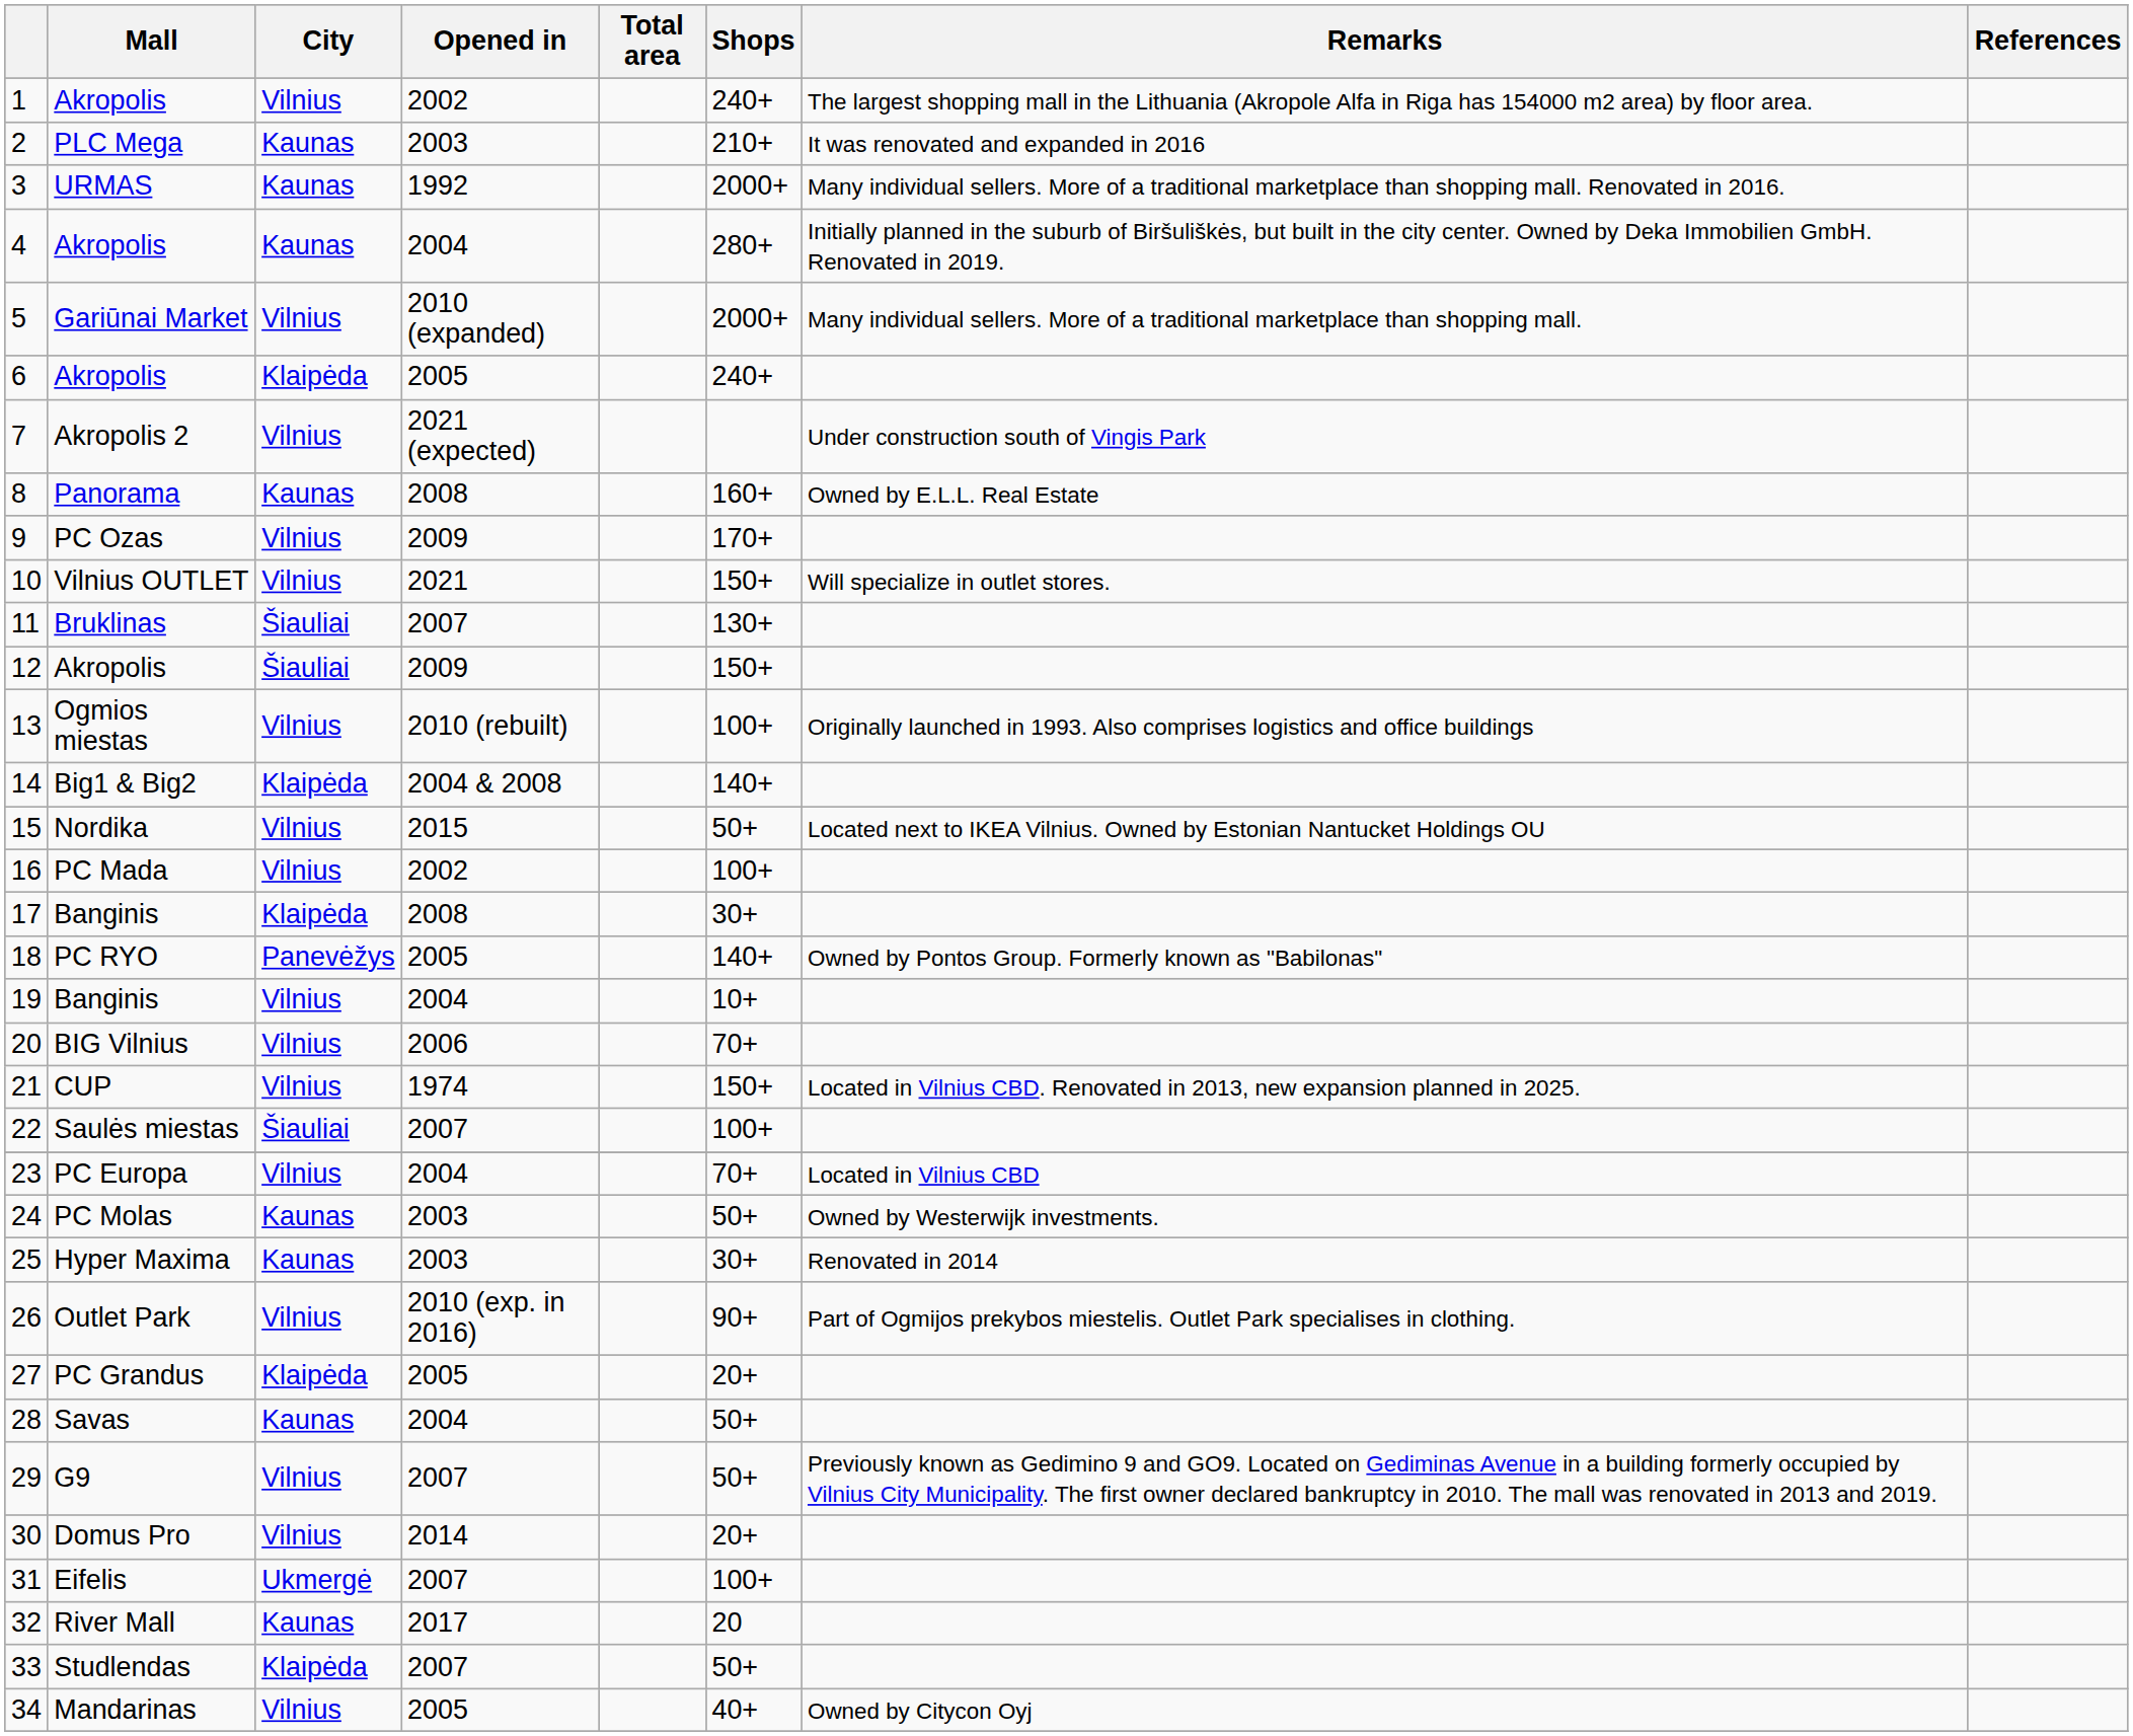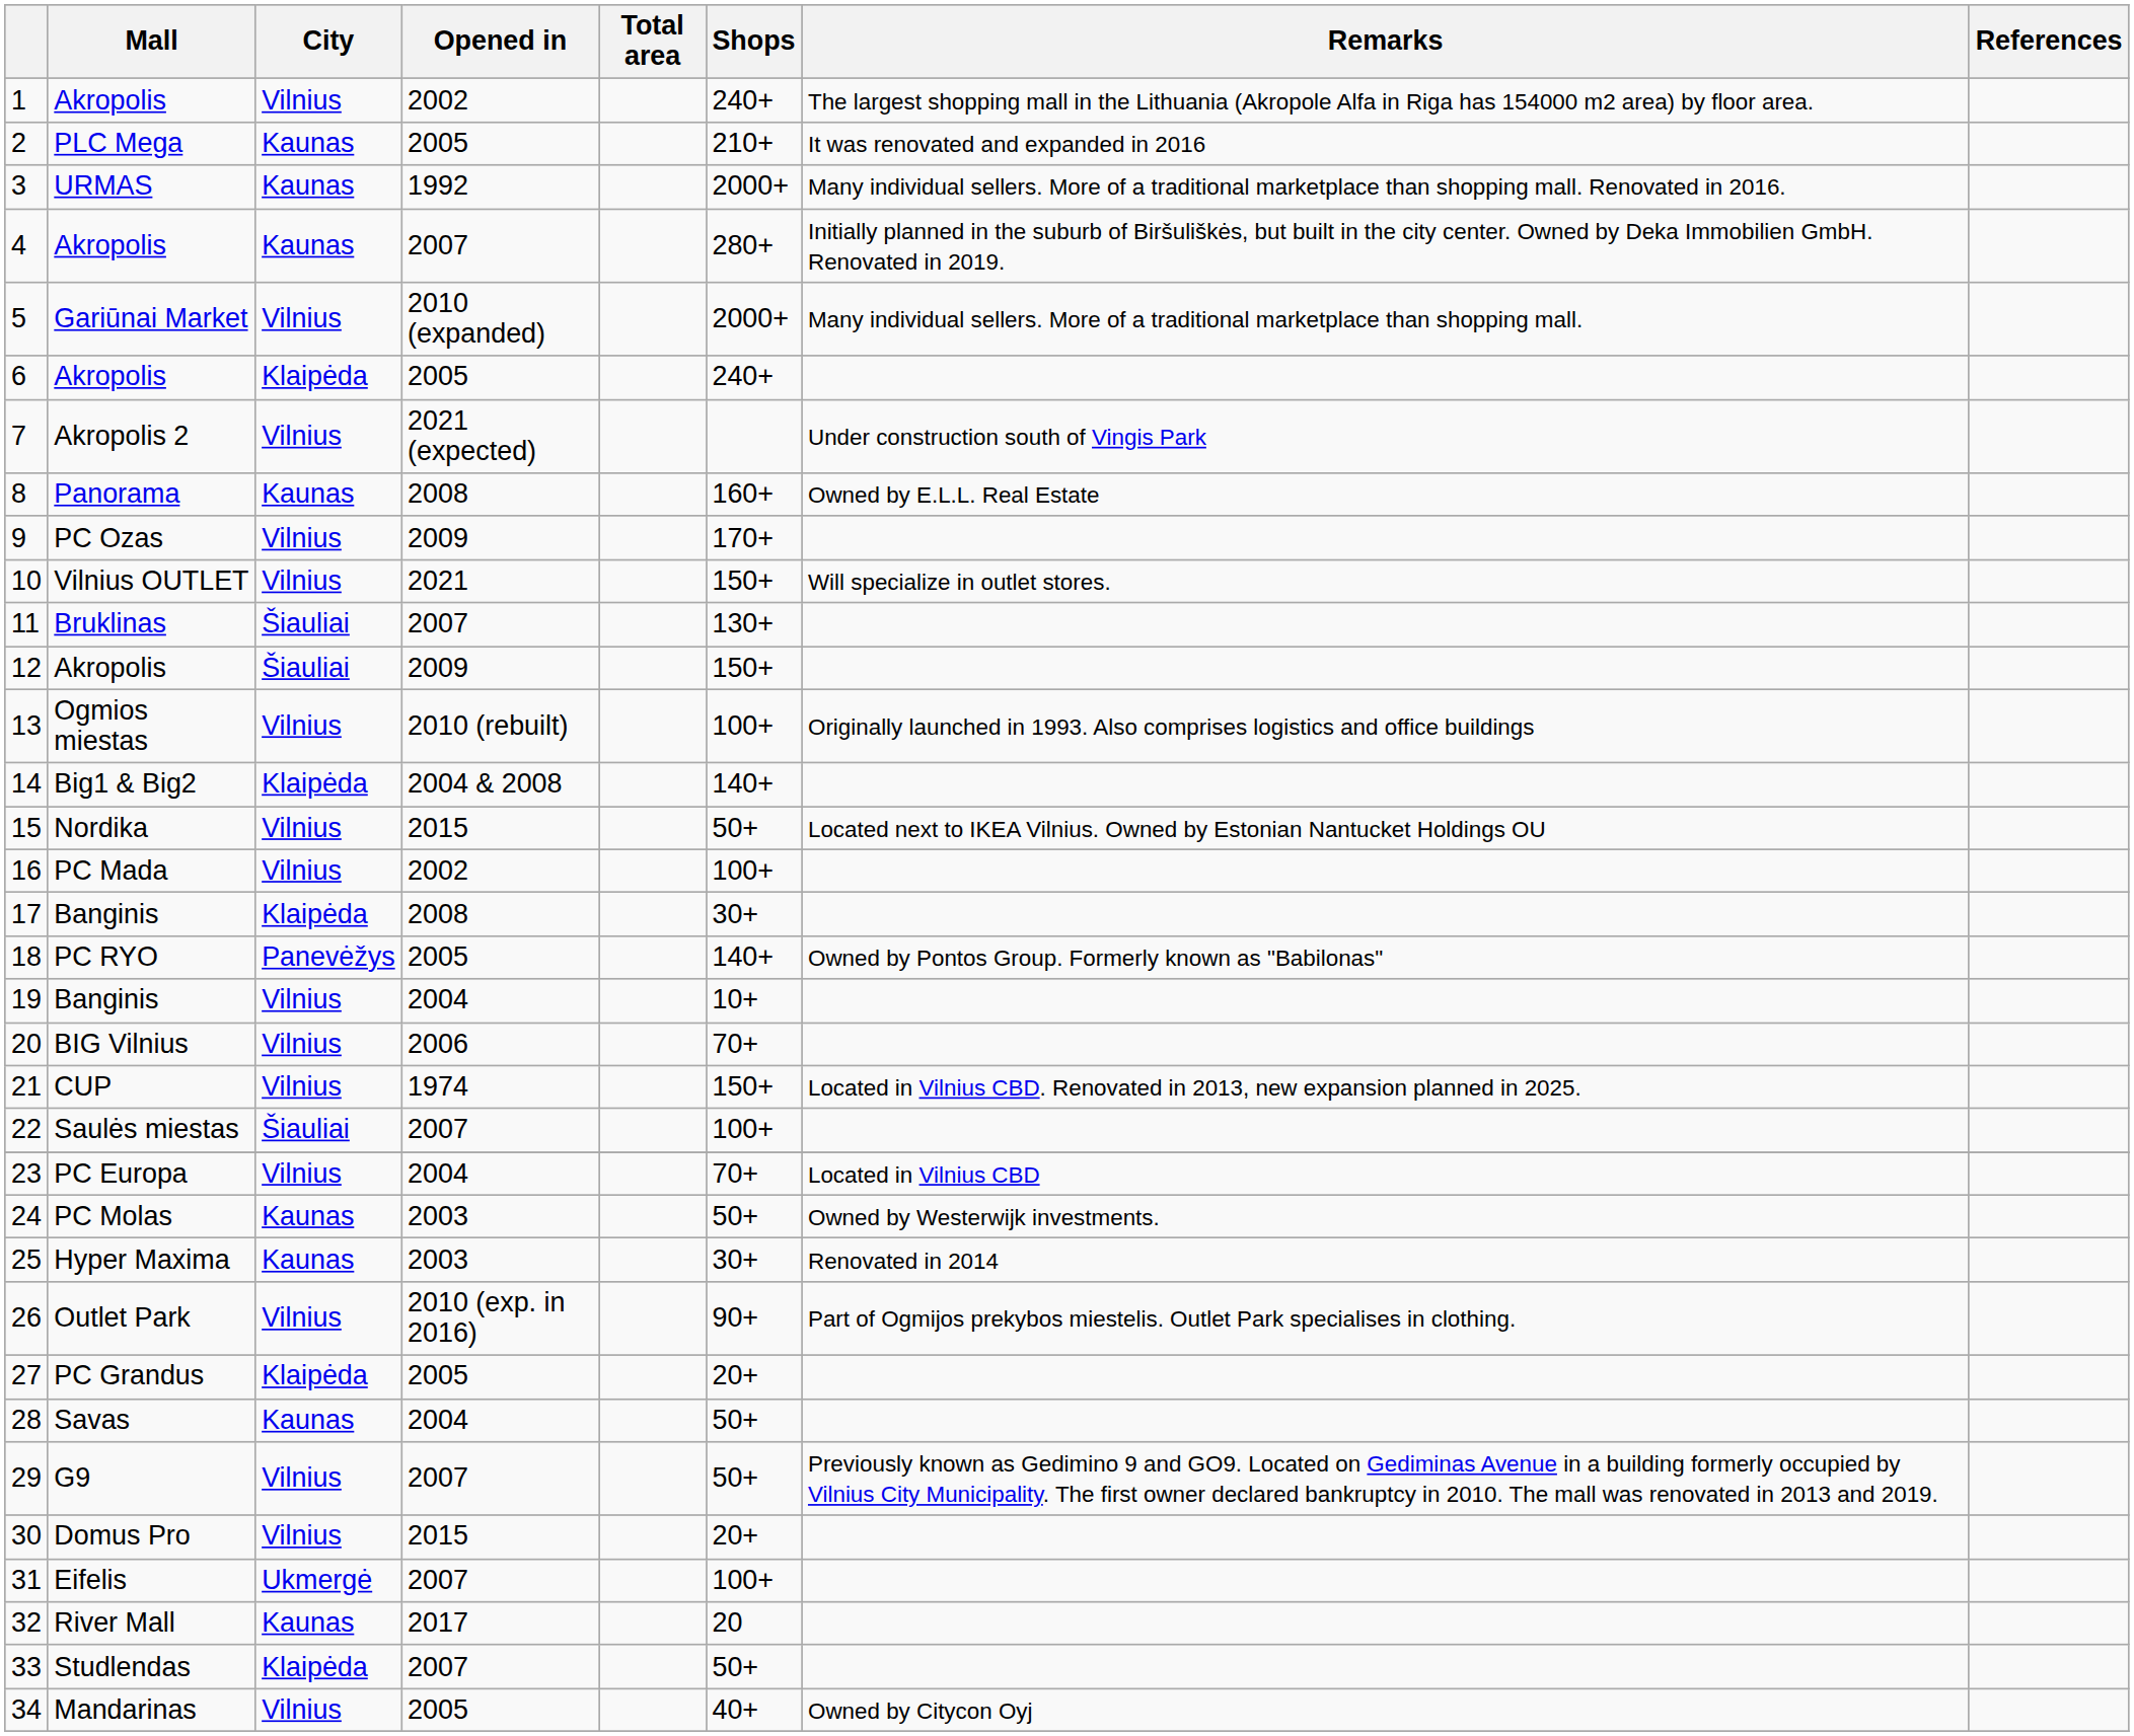 <table class="wikitable sortable">
 <tr>
 <th></th>
 <th>Mall</th>
 <th>City</th>
 <th>Opened in</th>
 <th>Total area</th>
 <th>Shops</th>
 <th class="unsortable">Remarks</th>
 <th class="unsortable">References</th>
 </tr>
 <tr>
 <td>1</td>
 <td><a href='#'>Akropolis</a></td>
 <td><a href='#'>Vilnius</a></td>
 <td>2002</td>
 <td></td>
 <td>240+</td>
 <td><small>The largest shopping mall in the Lithuania (Akropole Alfa in Riga has 154000 m2 area) by floor area.</small></td>
 <td></td>
 </tr>
 <tr>
 <td>2</td>
 <td><a href='#'>PLC Mega</a></td>
 <td><a href='#'>Kaunas</a></td>
-<td>2003</td>
+<td>2005</td>
 <td></td>
 <td>210+</td>
 <td><small>It was renovated and expanded in 2016</small></td>
 <td></td>
 </tr>
 <tr>
 <td>3</td>
 <td><a href='#'>URMAS</a></td>
 <td><a href='#'>Kaunas</a></td>
 <td>1992</td>
 <td></td>
 <td>2000+</td>
 <td><small>Many individual sellers. More of a traditional marketplace than shopping mall. Renovated in 2016.</small></td>
 <td><br></td>
 </tr>
 <tr>
 <td>4</td>
 <td><a href='#'>Akropolis</a></td>
 <td><a href='#'>Kaunas</a></td>
-<td>2004</td>
+<td>2007</td>
 <td></td>
 <td>280+</td>
 <td><small>Initially planned in the suburb of Biršuliškės, but built in the city center. Owned by Deka Immobilien GmbH. Renovated in 2019.</small></td>
 <td></td>
 </tr>
 <tr>
 <td>5</td>
 <td><a href='#'>Gariūnai Market</a></td>
 <td><a href='#'>Vilnius</a></td>
 <td>2010 (expanded)</td>
 <td></td>
 <td>2000+</td>
 <td><small>Many individual sellers. More of a traditional marketplace than shopping mall.</small></td>
 <td></td>
 </tr>
 <tr>
 <td>6</td>
 <td><a href='#'>Akropolis</a></td>
 <td><a href='#'>Klaipėda</a></td>
 <td>2005</td>
 <td></td>
 <td>240+</td>
 <td><small></small></td>
 <td></td>
 </tr>
 <tr>
 <td>7</td>
 <td>Akropolis 2</td>
 <td><a href='#'>Vilnius</a></td>
 <td>2021 (expected)</td>
 <td></td>
 <td></td>
 <td><small>Under construction south of <a href='#'>Vingis Park</a></small></td>
 <td></td>
 </tr>
 <tr>
 <td>8</td>
 <td><a href='#'>Panorama</a></td>
 <td><a href='#'>Kaunas</a></td>
 <td>2008</td>
 <td></td>
 <td>160+</td>
 <td><small>Owned by E.L.L. Real Estate</small></td>
 <td></td>
 </tr>
 <tr>
 <td>9</td>
 <td>PC Ozas</td>
 <td><a href='#'>Vilnius</a></td>
 <td>2009</td>
 <td></td>
 <td>170+</td>
 <td><small></small></td>
 <td></td>
 </tr>
 <tr>
 <td>10</td>
 <td>Vilnius OUTLET</td>
 <td><a href='#'>Vilnius</a></td>
 <td>2021</td>
 <td></td>
 <td>150+</td>
 <td><small>Will specialize in outlet stores.</small></td>
 <td></td>
 </tr>
 <tr>
 <td>11</td>
 <td><a href='#'>Bruklinas</a></td>
 <td><a href='#'>Šiauliai</a></td>
 <td>2007</td>
 <td></td>
 <td>130+</td>
 <td><small></small></td>
 <td></td>
 </tr>
 <tr>
 <td>12</td>
 <td>Akropolis</td>
 <td><a href='#'>Šiauliai</a></td>
 <td>2009</td>
 <td></td>
 <td>150+</td>
 <td><small></small></td>
 <td></td>
 </tr>
 <tr>
 <td>13</td>
 <td>Ogmios miestas</td>
 <td><a href='#'>Vilnius</a></td>
 <td>2010 (rebuilt)</td>
 <td></td>
 <td>100+</td>
 <td><small>Originally launched in 1993. Also comprises logistics and office buildings</small></td>
 <td></td>
 </tr>
 <tr>
 <td>14</td>
 <td>Big1 & Big2</td>
 <td><a href='#'>Klaipėda</a></td>
 <td>2004 & 2008</td>
 <td></td>
 <td>140+</td>
 <td><small></small></td>
 <td></td>
 </tr>
 <tr>
 <td>15</td>
 <td>Nordika</td>
 <td><a href='#'>Vilnius</a></td>
 <td>2015</td>
 <td></td>
 <td>50+</td>
 <td><small>Located next to IKEA Vilnius. Owned by Estonian Nantucket Holdings OU</small></td>
 <td></td>
 </tr>
 <tr>
 <td>16</td>
 <td>PC Mada</td>
 <td><a href='#'>Vilnius</a></td>
 <td>2002</td>
 <td></td>
 <td>100+</td>
 <td><small></small></td>
 <td></td>
 </tr>
 <tr>
 <td>17</td>
 <td>Banginis</td>
 <td><a href='#'>Klaipėda</a></td>
 <td>2008</td>
 <td></td>
 <td>30+</td>
 <td><small></small></td>
 <td></td>
 </tr>
 <tr>
 <td>18</td>
 <td>PC RYO</td>
 <td><a href='#'>Panevėžys</a></td>
 <td>2005</td>
 <td></td>
 <td>140+</td>
 <td><small>Owned by Pontos Group. Formerly known as "Babilonas"</small></td>
 <td></td>
 </tr>
 <tr>
 <td>19</td>
 <td>Banginis</td>
 <td><a href='#'>Vilnius</a></td>
 <td>2004</td>
 <td></td>
 <td>10+</td>
 <td><small></small></td>
 <td></td>
 </tr>
 <tr>
 <td>20</td>
 <td>BIG Vilnius</td>
 <td><a href='#'>Vilnius</a></td>
 <td>2006</td>
 <td></td>
 <td>70+</td>
 <td><small></small></td>
 <td></td>
 </tr>
 <tr>
 <td>21</td>
 <td>CUP</td>
 <td><a href='#'>Vilnius</a></td>
 <td>1974</td>
 <td></td>
 <td>150+</td>
 <td><small>Located in <a href='#'>Vilnius CBD</a>. Renovated in 2013, new expansion planned in 2025.</small></td>
 <td></td>
 </tr>
 <tr>
 <td>22</td>
 <td>Saulės miestas</td>
 <td><a href='#'>Šiauliai</a></td>
 <td>2007</td>
 <td></td>
 <td>100+</td>
 <td><small></small></td>
 <td></td>
 </tr>
 <tr>
 </tr>
 <tr>
 <td>23</td>
 <td>PC Europa</td>
 <td><a href='#'>Vilnius</a></td>
 <td>2004</td>
 <td></td>
 <td>70+</td>
 <td><small>Located in <a href='#'>Vilnius CBD</a></small></td>
 <td></td>
 </tr>
 <tr>
 <td>24</td>
 <td>PC Molas</td>
 <td><a href='#'>Kaunas</a></td>
 <td>2003</td>
 <td></td>
 <td>50+</td>
 <td><small>Owned by Westerwijk investments.</small></td>
 <td></td>
 </tr>
 <tr>
 <td>25</td>
 <td>Hyper Maxima</td>
 <td><a href='#'>Kaunas</a></td>
 <td>2003</td>
 <td></td>
 <td>30+</td>
 <td><small>Renovated in 2014</small></td>
 <td></td>
 </tr>
 <tr>
 <td>26</td>
 <td>Outlet Park</td>
 <td><a href='#'>Vilnius</a></td>
 <td>2010 (exp. in 2016)</td>
 <td></td>
 <td>90+</td>
 <td><small>Part of Ogmijos prekybos miestelis. Outlet Park specialises in clothing.</small></td>
 <td></td>
 </tr>
 <tr>
 <td>27</td>
 <td>PC Grandus</td>
 <td><a href='#'>Klaipėda</a></td>
 <td>2005</td>
 <td></td>
 <td>20+</td>
 <td><small></small></td>
 <td></td>
 </tr>
 <tr>
 <td>28</td>
 <td>Savas</td>
 <td><a href='#'>Kaunas</a></td>
 <td>2004</td>
 <td></td>
 <td>50+</td>
 <td><small></small></td>
 <td></td>
 </tr>
 <tr>
 <td>29</td>
 <td>G9</td>
 <td><a href='#'>Vilnius</a></td>
 <td>2007</td>
 <td></td>
 <td>50+</td>
 <td><small>Previously known as Gedimino 9 and GO9. Located on <a href='#'>Gediminas Avenue</a> in a building formerly occupied by <a href='#'>Vilnius City Municipality</a>. The first owner declared bankruptcy in 2010. The mall was renovated in 2013 and 2019.</small></td>
 <td></td>
 </tr>
 <tr>
 <td>30</td>
 <td>Domus Pro</td>
 <td><a href='#'>Vilnius</a></td>
-<td>2014</td>
+<td>2015</td>
 <td></td>
 <td>20+</td>
 <td><small></small></td>
 <td></td>
 </tr>
 <tr>
 <td>31</td>
 <td>Eifelis</td>
 <td><a href='#'>Ukmergė</a></td>
 <td>2007</td>
 <td></td>
 <td>100+</td>
 <td><small></small></td>
 <td></td>
 </tr>
 <tr>
 <td>32</td>
 <td>River Mall</td>
 <td><a href='#'>Kaunas</a></td>
 <td>2017</td>
 <td></td>
 <td>20</td>
 <td><small></small></td>
 <td></td>
 </tr>
 <tr>
 <td>33</td>
 <td>Studlendas</td>
 <td><a href='#'>Klaipėda</a></td>
 <td>2007</td>
 <td></td>
 <td>50+</td>
 <td><small></small></td>
 <td></td>
 </tr>
 <tr>
 <td>34</td>
 <td>Mandarinas</td>
 <td><a href='#'>Vilnius</a></td>
 <td>2005</td>
 <td></td>
 <td>40+</td>
 <td><small>Owned by Citycon Oyj</small></td>
 <td></td>
 </tr>
 <tr>
 </tr>
 </table>
